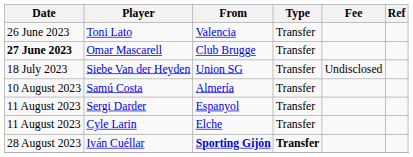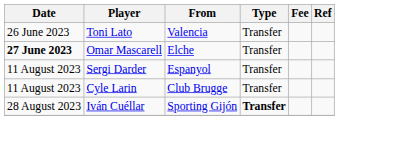 <table class="wikitable">
 <tr>
 <th>Date</th>
 <th>Player</th>
 <th>From</th>
 <th>Type</th>
 <th>Fee</th>
 <th>Ref</th>
 </tr>
 <tr>
 <td>26 June 2023</td>
 <td> <a href='#'>Toni Lato</a></td>
 <td><a href='#'>Valencia</a></td>
 <td>Transfer</td>
 <td></td>
 <td></td>
 </tr>
 <tr>
 <td><strong>27 June 2023</strong></td>
 <td> <a href='#'>Omar Mascarell</a></td>
-<td> <a href='#'>Club Brugge</a></td>
-<td>Transfer</td>
-<td></td>
-<td></td>
-</tr>
-<tr>
-<td>18 July 2023</td>
-<td> <a href='#'>Siebe Van der Heyden</a></td>
-<td> <a href='#'>Union SG</a></td>
-<td>Transfer</td>
-<td>Undisclosed</td>
-<td></td>
-</tr>
-<tr>
-<td>10 August 2023</td>
-<td> <a href='#'>Samú Costa</a></td>
-<td><a href='#'>Almería</a></td>
+<td><a href='#'>Elche</a></td>
 <td>Transfer</td>
 <td></td>
 <td></td>
 </tr>
 <tr>
 <td>11 August 2023</td>
 <td> <a href='#'>Sergi Darder</a></td>
 <td><a href='#'>Espanyol</a></td>
 <td>Transfer</td>
 <td></td>
 <td></td>
 </tr>
 <tr>
 <td>11 August 2023</td>
 <td> <a href='#'>Cyle Larin</a></td>
-<td><a href='#'>Elche</a></td>
+<td> <a href='#'>Club Brugge</a></td>
 <td>Transfer</td>
 <td></td>
 <td></td>
 </tr>
 <tr>
 <td>28 August 2023</td>
 <td> <a href='#'>Iván Cuéllar</a></td>
-<td><strong><a href='#'>Sporting Gijón</a></strong></td>
+<td><a href='#'>Sporting Gijón</a></td>
 <td><strong>Transfer</strong></td>
 <td></td>
 <td></td>
 </tr>
 <tr>
 </tr>
 </table>
